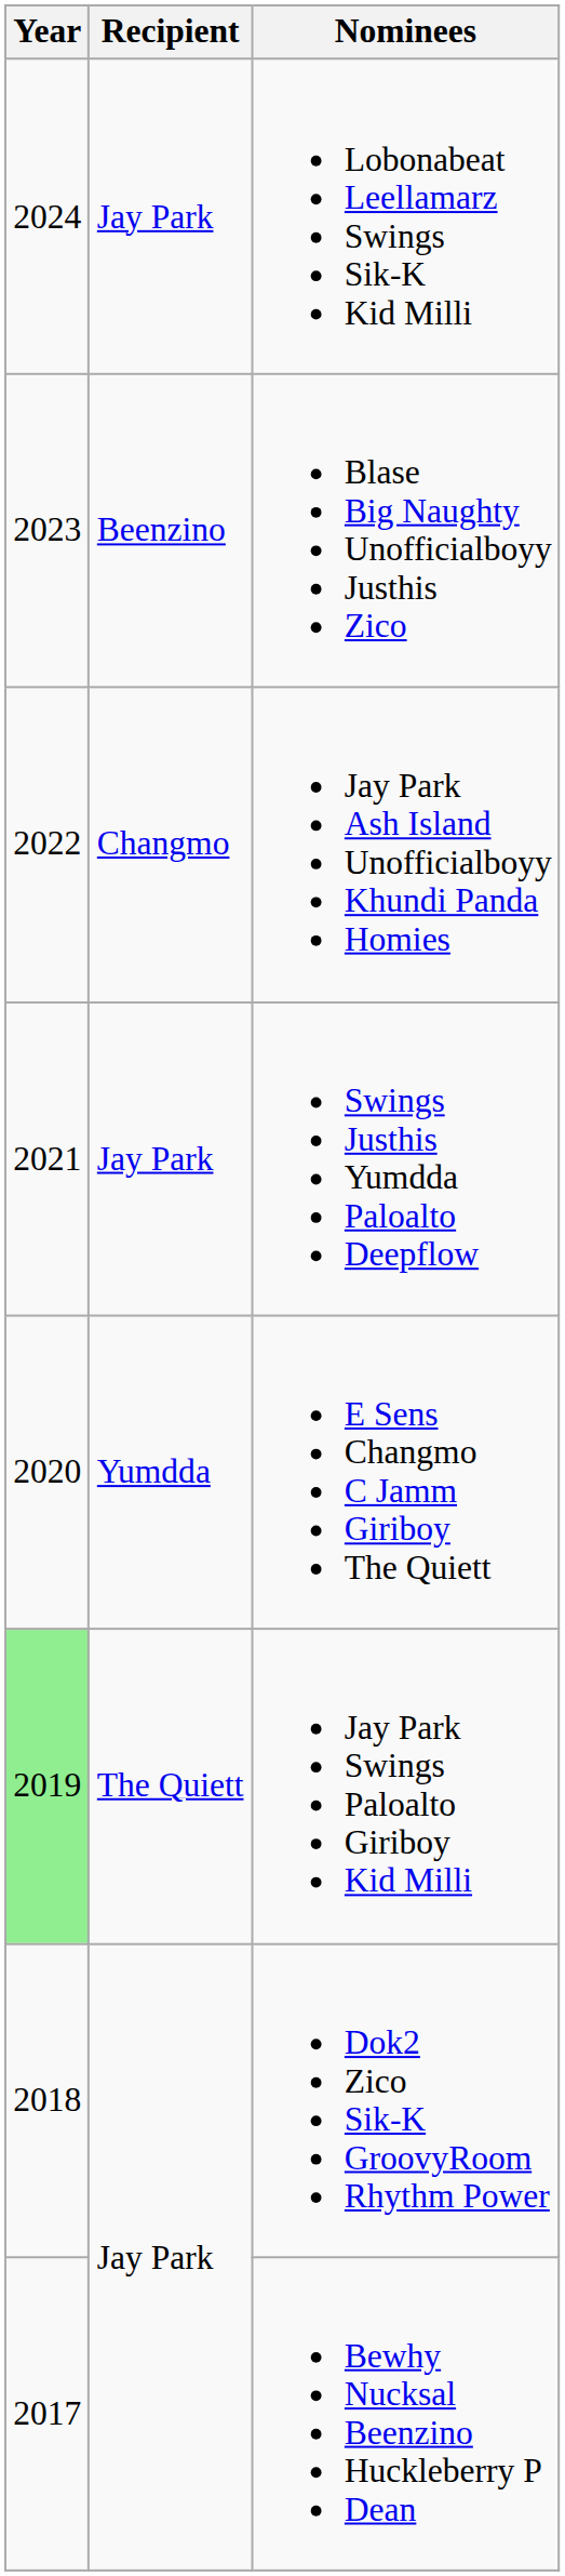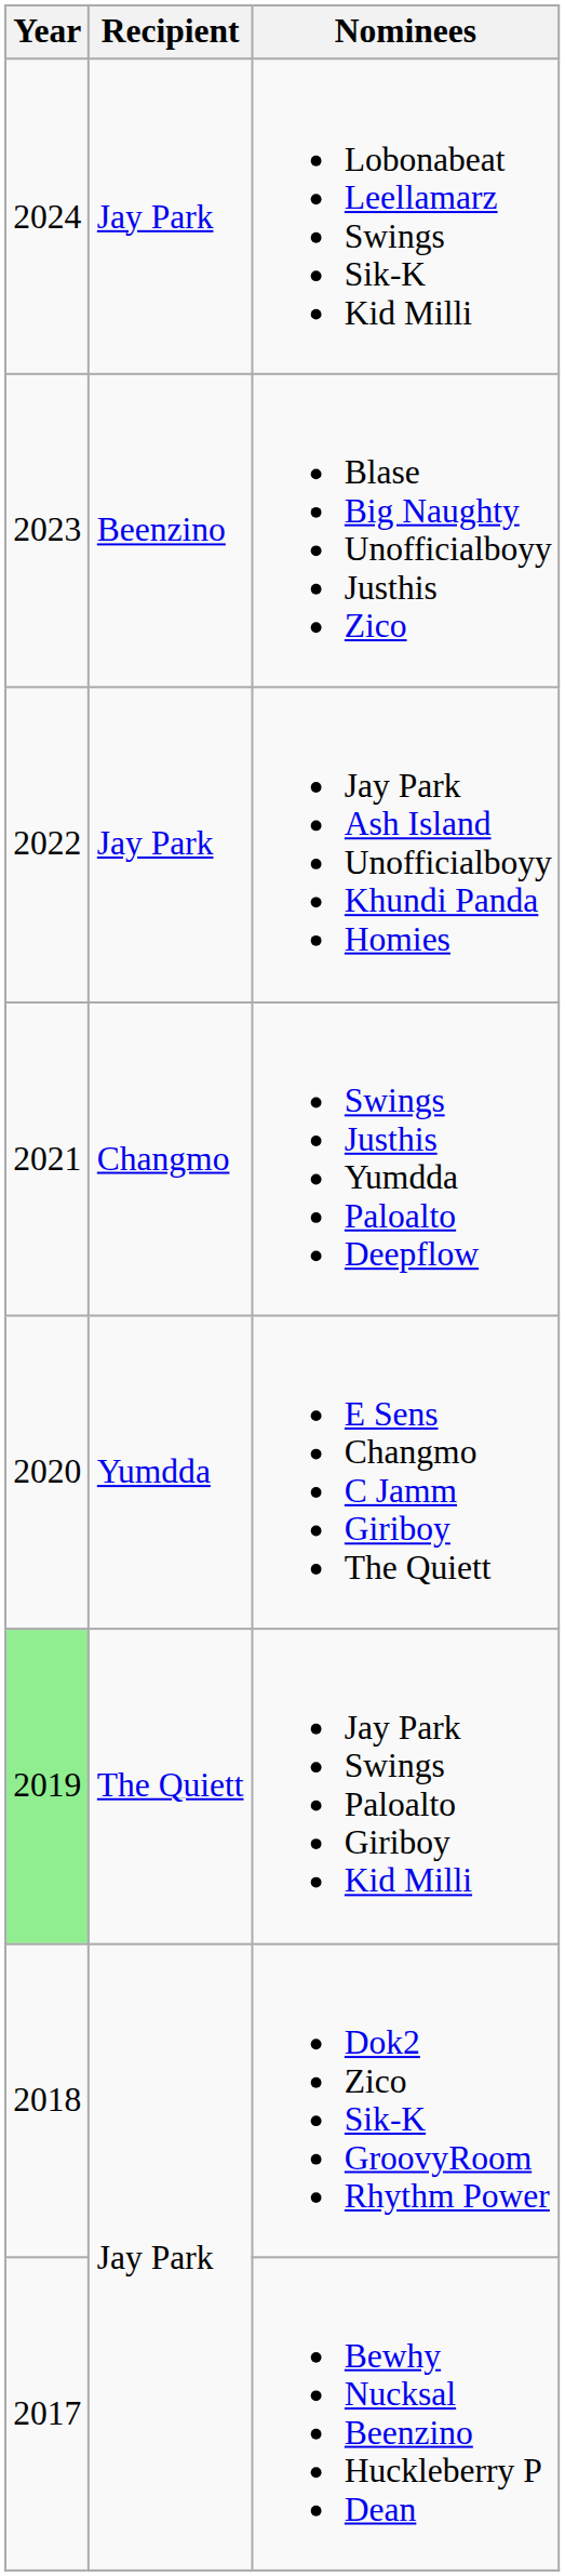 <table class="wikitable">
 <tr>
 <th>Year</th>
 <th>Recipient</th>
 <th>Nominees</th>
 </tr>
 <tr>
 <td>2024</td>
 <td><a href='#'>Jay Park</a></td>
 <td><br><ul><li>Lobonabeat</li><li><a href='#'>Leellamarz</a></li><li>Swings</li><li>Sik-K</li><li>Kid Milli</li></ul></td>
 </tr>
 <tr>
 <td>2023</td>
 <td><a href='#'>Beenzino</a></td>
 <td><br><ul><li>Blase</li><li><a href='#'>Big Naughty</a></li><li>Unofficialboyy</li><li>Justhis</li><li><a href='#'>Zico</a></li></ul></td>
 </tr>
 <tr>
 <td>2022</td>
-<td><a href='#'>Changmo</a></td>
+<td><a href='#'>Jay Park</a></td>
 <td><br><ul><li>Jay Park</li><li><a href='#'>Ash Island</a></li><li>Unofficialboyy</li><li><a href='#'>Khundi Panda</a></li><li><a href='#'>Homies</a></li></ul></td>
 </tr>
 <tr>
 <td>2021</td>
-<td><a href='#'>Jay Park</a></td>
+<td><a href='#'>Changmo</a></td>
 <td><br><ul><li><a href='#'>Swings</a></li><li><a href='#'>Justhis</a></li><li>Yumdda</li><li><a href='#'>Paloalto</a></li><li><a href='#'>Deepflow</a></li></ul></td>
 </tr>
 <tr>
 <td>2020</td>
 <td><a href='#'>Yumdda</a></td>
 <td><br><ul><li><a href='#'>E Sens</a></li><li>Changmo</li><li><a href='#'>C Jamm</a></li><li><a href='#'>Giriboy</a></li><li>The Quiett</li></ul></td>
 </tr>
 <tr>
 <td style="background: lightgreen;">2019</td>
 <td><a href='#'>The Quiett</a></td>
 <td><br><ul><li>Jay Park</li><li>Swings</li><li>Paloalto</li><li>Giriboy</li><li><a href='#'>Kid Milli</a></li></ul></td>
 </tr>
 <tr>
 <td>2018</td>
 <td rowspan="2">Jay Park</td>
 <td><br><ul><li><a href='#'>Dok2</a></li><li>Zico</li><li><a href='#'>Sik-K</a></li><li><a href='#'>GroovyRoom</a></li><li><a href='#'>Rhythm Power</a></li></ul></td>
 </tr>
 <tr>
 <td>2017</td>
 <td><br><ul><li><a href='#'>Bewhy</a></li><li><a href='#'>Nucksal</a></li><li><a href='#'>Beenzino</a></li><li>Huckleberry P</li><li><a href='#'>Dean</a></li></ul></td>
 </tr>
 </table>
